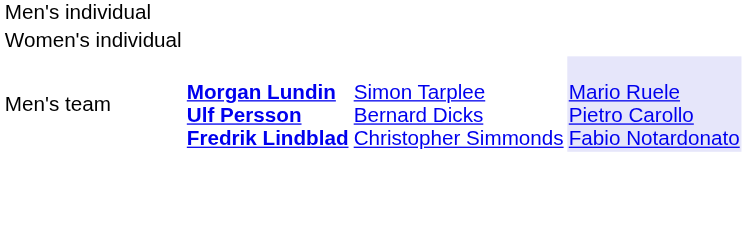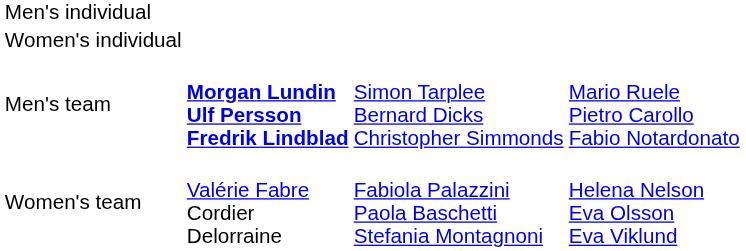 <table>
 <tr>
 <td>Men's individual</td>
 <td></td>
 <td></td>
 <td></td>
 </tr>
 <tr>
 <td>Women's individual</td>
 <td></td>
 <td></td>
 <td></td>
 </tr>
 <tr>
 <td>Men's team</td>
 <td><strong><br><a href='#'>Morgan Lundin</a><br><a href='#'>Ulf Persson</a><br><a href='#'>Fredrik Lindblad</a></strong></td>
 <td><br><a href='#'>Simon Tarplee</a><br><a href='#'>Bernard Dicks</a><br><a href='#'>Christopher Simmonds</a></td>
-<td style="background: lavender;"><br><a href='#'>Mario Ruele</a><br><a href='#'>Pietro Carollo</a><br><a href='#'>Fabio Notardonato</a></td>
+<td><br><a href='#'>Mario Ruele</a><br><a href='#'>Pietro Carollo</a><br><a href='#'>Fabio Notardonato</a></td>
+</tr>
+<tr>
+<td>Women's team</td>
+<td><br><a href='#'>Valérie Fabre</a><br>Cordier<br>Delorraine</td>
+<td><br><a href='#'>Fabiola Palazzini</a><br><a href='#'>Paola Baschetti</a><br><a href='#'>Stefania Montagnoni</a></td>
+<td><br><a href='#'>Helena Nelson</a><br><a href='#'>Eva Olsson</a><br><a href='#'>Eva Viklund</a></td>
 </tr>
 </table>
